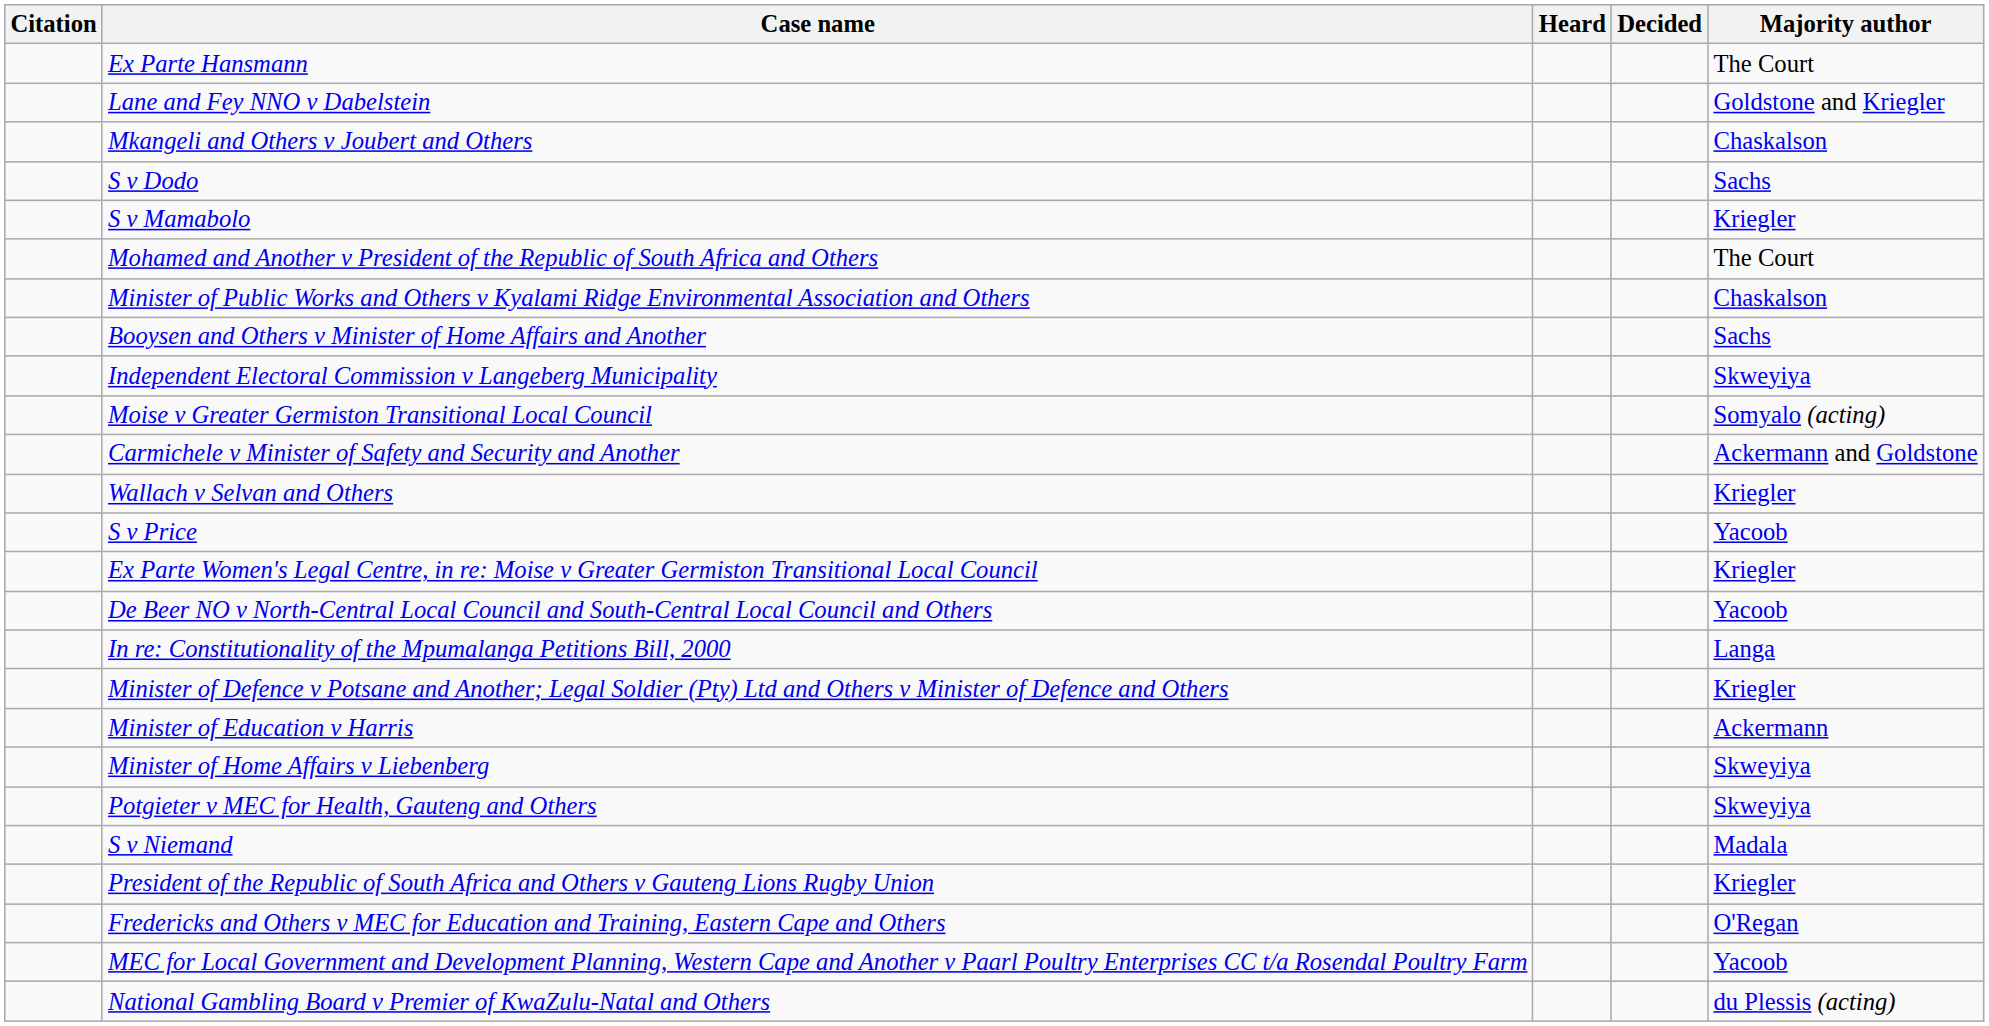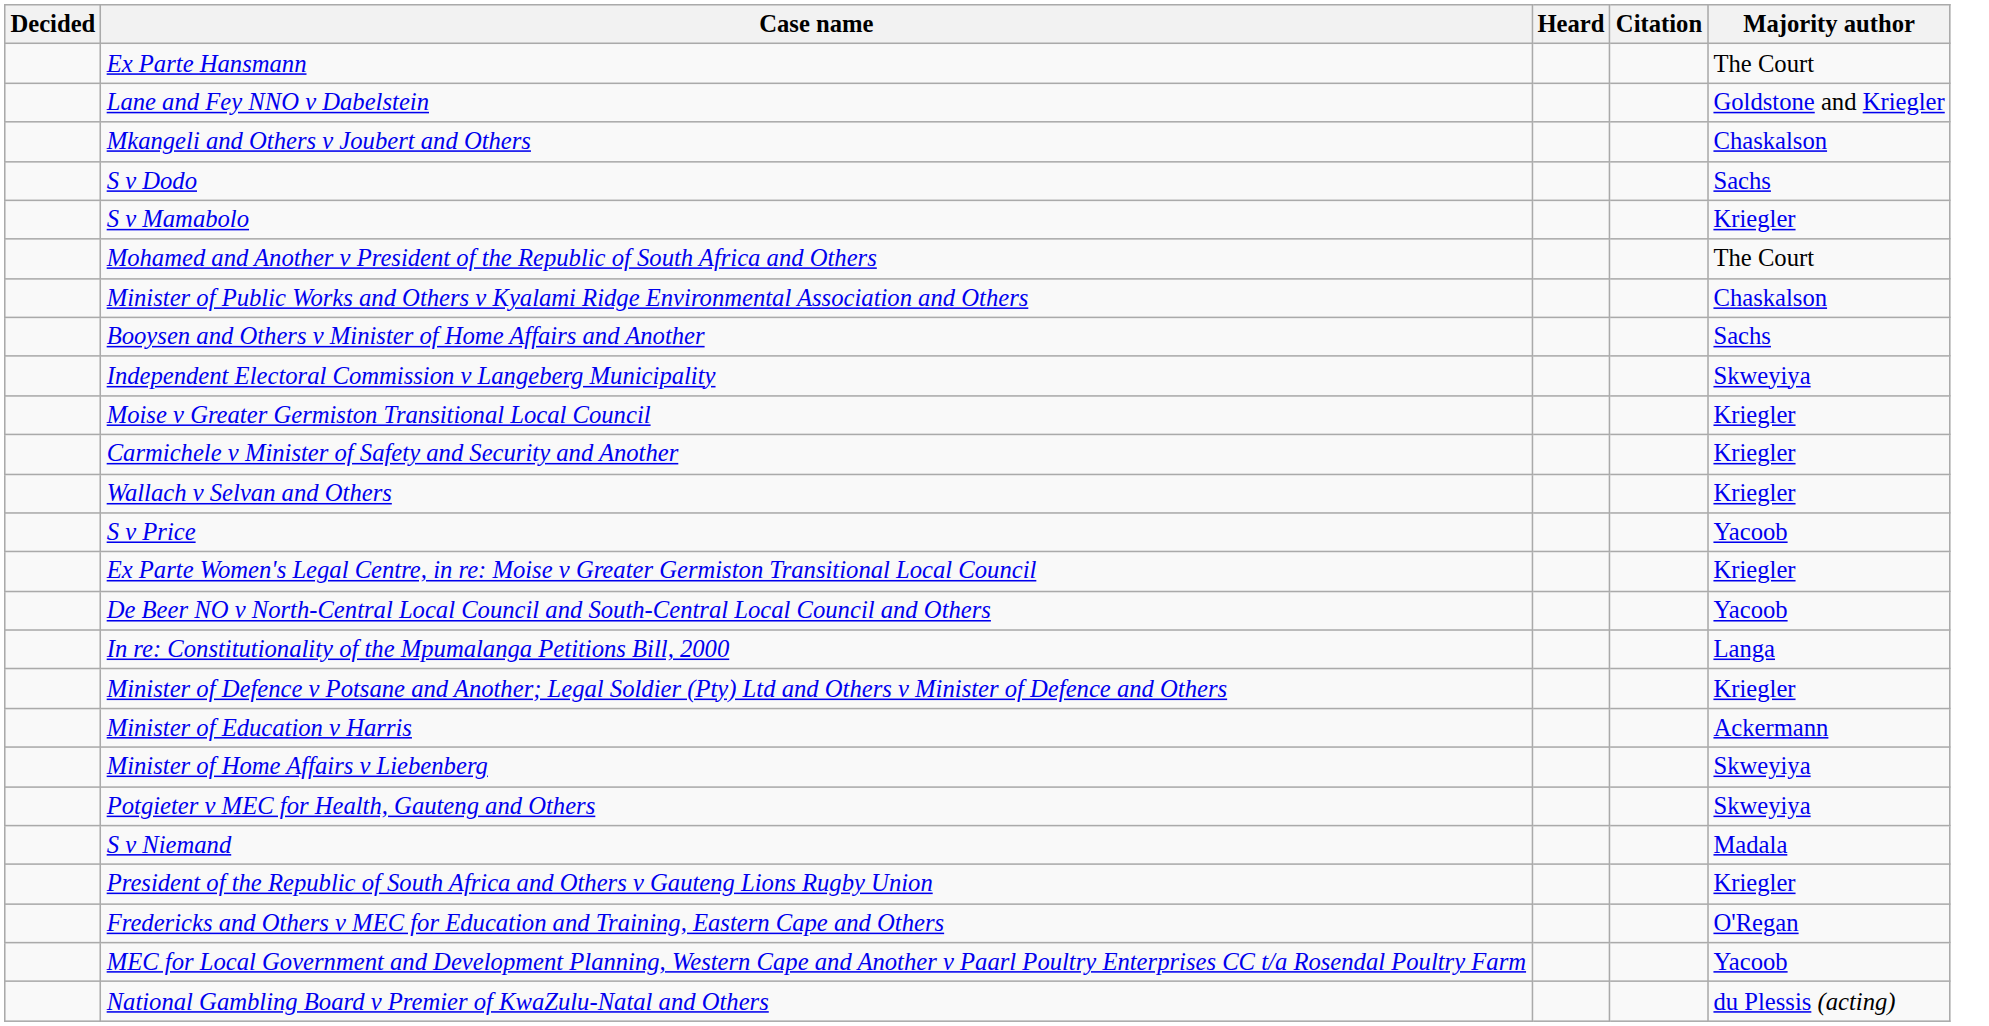 <table class="wikitable sortable static-row-numbers">
 <tr>
-<th>Citation</th>
+<th>Decided</th>
 <th>Case name</th>
 <th>Heard</th>
-<th>Decided</th>
+<th>Citation</th>
 <th>Majority author</th>
 </tr>
 <tr>
-<td nowrap></td>
+<td></td>
 <td><em><a href='#'>Ex Parte Hansmann</a></em></td>
 <td></td>
-<td></td>
+<td nowrap></td>
 <td>The Court</td>
 </tr>
 <tr>
-<td nowrap></td>
+<td></td>
 <td><em><a href='#'>Lane and Fey NNO v Dabelstein</a></em></td>
 <td></td>
-<td></td>
+<td nowrap></td>
 <td><a href='#'>Goldstone</a> and <a href='#'>Kriegler</a></td>
 </tr>
 <tr>
-<td nowrap></td>
+<td></td>
 <td><em><a href='#'>Mkangeli and Others v Joubert and Others </a></em></td>
 <td></td>
-<td></td>
+<td nowrap></td>
 <td><a href='#'>Chaskalson</a></td>
 </tr>
 <tr>
-<td nowrap></td>
+<td></td>
 <td><em><a href='#'>S v Dodo</a></em></td>
 <td></td>
-<td></td>
+<td nowrap></td>
 <td><a href='#'>Sachs</a></td>
 </tr>
 <tr>
-<td nowrap></td>
+<td></td>
 <td><em><a href='#'>S v Mamabolo</a></em></td>
 <td></td>
-<td></td>
+<td nowrap></td>
 <td><a href='#'>Kriegler</a></td>
 </tr>
 <tr>
-<td nowrap></td>
+<td></td>
 <td><em><a href='#'>Mohamed and Another v President of the Republic of South Africa and Others</a></em></td>
 <td></td>
-<td></td>
+<td nowrap></td>
 <td>The Court</td>
 </tr>
 <tr>
-<td nowrap></td>
+<td></td>
 <td><em><a href='#'>Minister of Public Works and Others v Kyalami Ridge Environmental Association and Others</a></em></td>
 <td></td>
-<td></td>
+<td nowrap></td>
 <td><a href='#'>Chaskalson</a></td>
 </tr>
 <tr>
-<td nowrap></td>
+<td></td>
 <td><em><a href='#'>Booysen and Others v Minister of Home Affairs and Another</a></em></td>
 <td></td>
-<td></td>
+<td nowrap></td>
 <td><a href='#'>Sachs</a></td>
 </tr>
 <tr>
-<td nowrap></td>
+<td></td>
 <td><em><a href='#'>Independent Electoral Commission v Langeberg Municipality</a></em></td>
 <td></td>
-<td></td>
+<td nowrap></td>
 <td><a href='#'>Skweyiya</a></td>
 </tr>
 <tr>
-<td nowrap></td>
+<td></td>
 <td><em><a href='#'>Moise v Greater Germiston Transitional Local Council</a></em></td>
 <td></td>
-<td></td>
-<td><a href='#'>Somyalo</a> <em>(acting)</em></td>
-</tr>
-<tr>
 <td nowrap></td>
-<td><em><a href='#'>Carmichele v Minister of Safety and Security and Another</a></em></td>
-<td></td>
-<td></td>
-<td><a href='#'>Ackermann</a> and <a href='#'>Goldstone</a></td>
-</tr>
-<tr>
-<td nowrap></td>
-<td><em><a href='#'>Wallach v Selvan and Others</a></em></td>
-<td></td>
-<td></td>
 <td><a href='#'>Kriegler</a></td>
 </tr>
 <tr>
+<td></td>
+<td><em><a href='#'>Carmichele v Minister of Safety and Security and Another</a></em></td>
+<td></td>
 <td nowrap></td>
+<td><a href='#'>Kriegler</a></td>
+</tr>
+<tr>
+<td></td>
+<td><em><a href='#'>Wallach v Selvan and Others</a></em></td>
+<td></td>
+<td nowrap></td>
+<td><a href='#'>Kriegler</a></td>
+</tr>
+<tr>
+<td></td>
 <td><em><a href='#'>S v Price</a></em></td>
 <td></td>
-<td></td>
+<td nowrap></td>
 <td><a href='#'>Yacoob</a></td>
 </tr>
 <tr>
-<td nowrap></td>
+<td></td>
 <td><em><a href='#'>Ex Parte Women's Legal Centre, in re: Moise v Greater Germiston Transitional Local Council</a></em></td>
 <td></td>
-<td></td>
+<td nowrap></td>
 <td><a href='#'>Kriegler</a></td>
 </tr>
 <tr>
-<td nowrap></td>
+<td></td>
 <td><em><a href='#'>De Beer NO v North-Central Local Council and South-Central Local Council and Others</a></em></td>
 <td></td>
-<td></td>
+<td nowrap></td>
 <td><a href='#'>Yacoob</a></td>
 </tr>
 <tr>
-<td nowrap></td>
+<td></td>
 <td><em><a href='#'>In re: Constitutionality of the Mpumalanga Petitions Bill, 2000</a></em></td>
 <td></td>
-<td></td>
+<td nowrap></td>
 <td><a href='#'>Langa</a></td>
 </tr>
 <tr>
-<td nowrap></td>
+<td></td>
 <td><em><a href='#'>Minister of Defence v Potsane and Another; Legal Soldier (Pty) Ltd and Others v Minister of Defence and Others</a></em></td>
 <td></td>
-<td></td>
+<td nowrap></td>
 <td><a href='#'>Kriegler</a></td>
 </tr>
 <tr>
-<td nowrap></td>
+<td></td>
 <td><em><a href='#'>Minister of Education v Harris</a></em></td>
 <td></td>
-<td></td>
+<td nowrap></td>
 <td><a href='#'>Ackermann</a></td>
 </tr>
 <tr>
-<td nowrap></td>
+<td></td>
 <td><em><a href='#'>Minister of Home Affairs v Liebenberg</a></em></td>
 <td></td>
-<td></td>
+<td nowrap></td>
 <td><a href='#'>Skweyiya</a></td>
 </tr>
 <tr>
-<td nowrap></td>
+<td></td>
 <td><em><a href='#'>Potgieter v MEC for Health, Gauteng and Others</a></em></td>
 <td></td>
-<td></td>
+<td nowrap></td>
 <td><a href='#'>Skweyiya</a></td>
 </tr>
 <tr>
-<td nowrap></td>
+<td></td>
 <td><em><a href='#'>S v Niemand</a></em></td>
 <td></td>
-<td></td>
+<td nowrap></td>
 <td><a href='#'>Madala</a></td>
 </tr>
 <tr>
-<td nowrap></td>
+<td></td>
 <td><em><a href='#'>President of the Republic of South Africa and Others v Gauteng Lions Rugby Union</a></em></td>
 <td></td>
-<td></td>
+<td nowrap></td>
 <td><a href='#'>Kriegler</a></td>
 </tr>
 <tr>
-<td nowrap></td>
+<td></td>
 <td><em><a href='#'>Fredericks and Others v MEC for Education and Training, Eastern Cape and Others</a></em></td>
 <td></td>
-<td></td>
+<td nowrap></td>
 <td><a href='#'>O'Regan</a></td>
 </tr>
 <tr>
-<td nowrap></td>
+<td></td>
 <td><em><a href='#'>MEC for Local Government and Development Planning, Western Cape and Another v Paarl Poultry Enterprises CC t/a Rosendal Poultry Farm</a></em></td>
 <td></td>
-<td></td>
+<td nowrap></td>
 <td><a href='#'>Yacoob</a></td>
 </tr>
 <tr>
-<td nowrap></td>
+<td></td>
 <td><em><a href='#'>National Gambling Board v Premier of KwaZulu-Natal and Others</a></em></td>
 <td></td>
-<td></td>
+<td nowrap></td>
 <td><a href='#'>du Plessis</a> <em>(acting)</em></td>
 </tr>
 </table>
